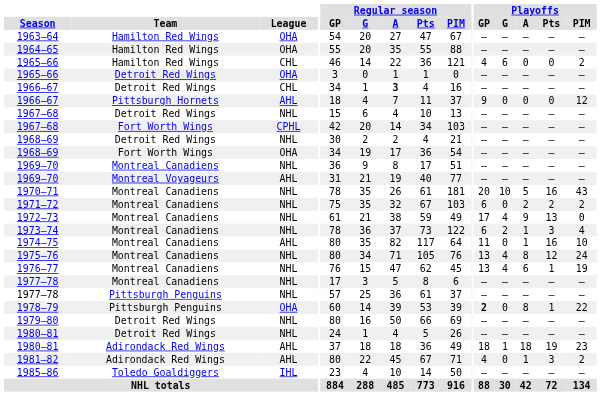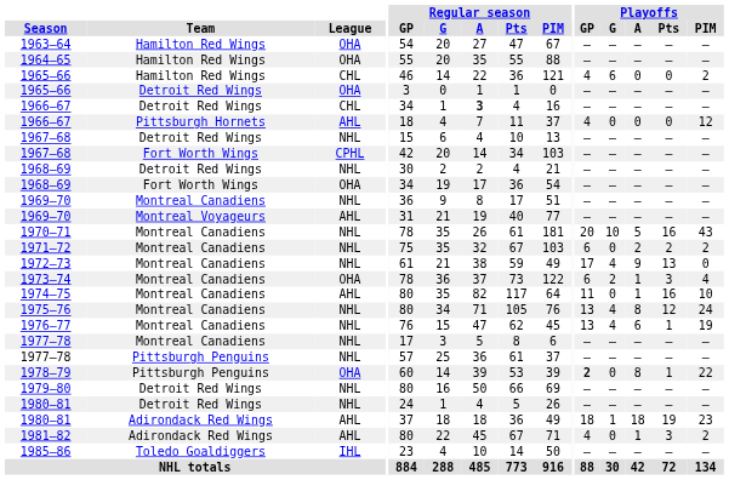 <table border="0" cellpadding="1" cellspacing="0" style="text-align:center; width:60em">
 <tr bgcolor="#e0e0e0">
 <th colspan="3" bgcolor="#ffffff"></th>
 <th rowspan="100" bgcolor="#ffffff"></th>
 <th colspan="5"><a href='#'>Regular season</a></th>
 <th rowspan="100" bgcolor="#ffffff"></th>
 <th colspan="5"><a href='#'>Playoffs</a></th>
 </tr>
 <tr bgcolor="#e0e0e0">
 <th><a href='#'>Season</a></th>
 <th>Team</th>
 <th>League</th>
 <th>GP</th>
 <th><a href='#'>G</a></th>
 <th><a href='#'>A</a></th>
 <th><a href='#'>Pts</a></th>
 <th><a href='#'>PIM</a></th>
 <th>GP</th>
 <th>G</th>
 <th>A</th>
 <th>Pts</th>
 <th>PIM</th>
 </tr>
 <tr>
 <td><a href='#'>1963–64</a></td>
 <td><a href='#'>Hamilton Red Wings</a></td>
 <td><a href='#'>OHA</a></td>
 <td>54</td>
 <td>20</td>
 <td>27</td>
 <td>47</td>
 <td>67</td>
 <td>—</td>
 <td>—</td>
 <td>—</td>
 <td>—</td>
 <td>—</td>
 </tr>
 <tr bgcolor="#f0f0f0">
 <td><a href='#'>1964–65</a></td>
 <td>Hamilton Red Wings</td>
 <td>OHA</td>
 <td>55</td>
 <td>20</td>
 <td>35</td>
 <td>55</td>
 <td>88</td>
 <td>—</td>
 <td>—</td>
 <td>—</td>
 <td>—</td>
 <td>—</td>
 </tr>
 <tr>
 <td><a href='#'>1965–66</a></td>
 <td>Hamilton Red Wings</td>
 <td>CHL</td>
 <td>46</td>
 <td>14</td>
 <td>22</td>
 <td>36</td>
 <td>121</td>
 <td>4</td>
 <td>6</td>
 <td>0</td>
 <td>0</td>
 <td>2</td>
 </tr>
 <tr bgcolor="#f0f0f0">
 <td><a href='#'>1965–66</a></td>
 <td><a href='#'>Detroit Red Wings</a></td>
 <td><a href='#'>OHA</a></td>
 <td>3</td>
 <td>0</td>
 <td>1</td>
 <td>1</td>
 <td>0</td>
 <td>—</td>
 <td>—</td>
 <td>—</td>
 <td>—</td>
 <td>—</td>
 </tr>
 <tr>
 <td><a href='#'>1966–67</a></td>
 <td>Detroit Red Wings</td>
 <td>CHL</td>
 <td>34</td>
 <td>1</td>
 <td><strong>3</strong></td>
 <td>4</td>
 <td>16</td>
 <td>—</td>
 <td>—</td>
 <td>—</td>
 <td>—</td>
 <td>—</td>
 </tr>
 <tr bgcolor="#f0f0f0">
 <td><a href='#'>1966–67</a></td>
 <td><a href='#'>Pittsburgh Hornets</a></td>
 <td><a href='#'>AHL</a></td>
 <td>18</td>
 <td>4</td>
 <td>7</td>
 <td>11</td>
 <td>37</td>
-<td>9</td>
+<td>4</td>
 <td>0</td>
 <td>0</td>
 <td>0</td>
 <td>12</td>
 </tr>
 <tr>
 <td><a href='#'>1967–68</a></td>
 <td>Detroit Red Wings</td>
 <td>NHL</td>
 <td>15</td>
 <td>6</td>
 <td>4</td>
 <td>10</td>
 <td>13</td>
 <td>—</td>
 <td>—</td>
 <td>—</td>
 <td>—</td>
 <td>—</td>
 </tr>
 <tr bgcolor="#f0f0f0">
 <td><a href='#'>1967–68</a></td>
 <td><a href='#'>Fort Worth Wings</a></td>
 <td><a href='#'>CPHL</a></td>
 <td>42</td>
 <td>20</td>
 <td>14</td>
 <td>34</td>
 <td>103</td>
 <td>—</td>
 <td>—</td>
 <td>—</td>
 <td>—</td>
 <td>—</td>
 </tr>
 <tr>
 <td><a href='#'>1968–69</a></td>
 <td>Detroit Red Wings</td>
 <td>NHL</td>
 <td>30</td>
 <td>2</td>
 <td>2</td>
 <td>4</td>
 <td>21</td>
 <td>—</td>
 <td>—</td>
 <td>—</td>
 <td>—</td>
 <td>—</td>
 </tr>
 <tr bgcolor="#f0f0f0">
 <td><a href='#'>1968–69</a></td>
 <td>Fort Worth Wings</td>
 <td>OHA</td>
 <td>34</td>
 <td>19</td>
 <td>17</td>
 <td>36</td>
 <td>54</td>
 <td>—</td>
 <td>—</td>
 <td>—</td>
 <td>—</td>
 <td>—</td>
 </tr>
 <tr>
 <td><a href='#'>1969–70</a></td>
 <td><a href='#'>Montreal Canadiens</a></td>
 <td>NHL</td>
 <td>36</td>
 <td>9</td>
 <td>8</td>
 <td>17</td>
 <td>51</td>
 <td>—</td>
 <td>—</td>
 <td>—</td>
 <td>—</td>
 <td>—</td>
 </tr>
 <tr bgcolor="#f0f0f0">
 <td><a href='#'>1969–70</a></td>
 <td><a href='#'>Montreal Voyageurs</a></td>
 <td>AHL</td>
 <td>31</td>
 <td>21</td>
 <td>19</td>
 <td>40</td>
 <td>77</td>
 <td>—</td>
 <td>—</td>
 <td>—</td>
 <td>—</td>
 <td>—</td>
 </tr>
 <tr>
 <td><a href='#'>1970–71</a></td>
 <td>Montreal Canadiens</td>
 <td>NHL</td>
 <td>78</td>
 <td>35</td>
 <td>26</td>
 <td>61</td>
 <td>181</td>
 <td>20</td>
 <td>10</td>
 <td>5</td>
 <td>16</td>
 <td>43</td>
 </tr>
 <tr bgcolor="#f0f0f0">
 <td><a href='#'>1971–72</a></td>
 <td>Montreal Canadiens</td>
 <td>NHL</td>
 <td>75</td>
 <td>35</td>
 <td>32</td>
 <td>67</td>
 <td>103</td>
 <td>6</td>
 <td>0</td>
 <td>2</td>
 <td>2</td>
 <td>2</td>
 </tr>
 <tr>
 <td><a href='#'>1972–73</a></td>
 <td>Montreal Canadiens</td>
 <td>NHL</td>
 <td>61</td>
 <td>21</td>
 <td>38</td>
 <td>59</td>
 <td>49</td>
 <td>17</td>
 <td>4</td>
 <td>9</td>
 <td>13</td>
 <td>0</td>
 </tr>
 <tr bgcolor="#f0f0f0">
 <td><a href='#'>1973–74</a></td>
 <td>Montreal Canadiens</td>
-<td>NHL</td>
+<td>OHA</td>
 <td>78</td>
 <td>36</td>
 <td>37</td>
 <td>73</td>
 <td>122</td>
 <td>6</td>
 <td>2</td>
 <td>1</td>
 <td>3</td>
 <td>4</td>
 </tr>
 <tr>
 <td><a href='#'>1974–75</a></td>
 <td>Montreal Canadiens</td>
 <td>AHL</td>
 <td>80</td>
 <td>35</td>
 <td>82</td>
 <td>117</td>
 <td>64</td>
 <td>11</td>
 <td>0</td>
 <td>1</td>
 <td>16</td>
 <td>10</td>
 </tr>
 <tr bgcolor="#f0f0f0">
 <td><a href='#'>1975–76</a></td>
 <td>Montreal Canadiens</td>
 <td>NHL</td>
 <td>80</td>
 <td>34</td>
 <td>71</td>
 <td>105</td>
 <td>76</td>
 <td>13</td>
 <td>4</td>
 <td>8</td>
 <td>12</td>
 <td>24</td>
 </tr>
 <tr>
 <td><a href='#'>1976–77</a></td>
 <td>Montreal Canadiens</td>
 <td>NHL</td>
 <td>76</td>
 <td>15</td>
 <td>47</td>
 <td>62</td>
 <td>45</td>
 <td>13</td>
 <td>4</td>
 <td>6</td>
 <td>1</td>
 <td>19</td>
 </tr>
 <tr bgcolor="#f0f0f0">
 <td><a href='#'>1977–78</a></td>
 <td>Montreal Canadiens</td>
 <td>NHL</td>
 <td>17</td>
 <td>3</td>
 <td>5</td>
 <td>8</td>
 <td>6</td>
 <td>—</td>
 <td>—</td>
 <td>—</td>
 <td>—</td>
 <td>—</td>
 </tr>
 <tr>
 <td>1977–78</td>
 <td><a href='#'>Pittsburgh Penguins</a></td>
 <td>NHL</td>
 <td>57</td>
 <td>25</td>
 <td>36</td>
 <td>61</td>
 <td>37</td>
 <td>—</td>
 <td>—</td>
 <td>—</td>
 <td>—</td>
 <td>—</td>
 </tr>
 <tr bgcolor="#f0f0f0">
 <td><a href='#'>1978–79</a></td>
 <td>Pittsburgh Penguins</td>
 <td><a href='#'>OHA</a></td>
 <td>60</td>
 <td>14</td>
 <td>39</td>
 <td>53</td>
 <td>39</td>
 <td><strong>2</strong></td>
 <td>0</td>
 <td>8</td>
 <td>1</td>
 <td>22</td>
 </tr>
 <tr>
 <td><a href='#'>1979–80</a></td>
 <td>Detroit Red Wings</td>
 <td>NHL</td>
 <td>80</td>
 <td>16</td>
 <td>50</td>
 <td>66</td>
 <td>69</td>
 <td>—</td>
 <td>—</td>
 <td>—</td>
 <td>—</td>
 <td>—</td>
 </tr>
 <tr bgcolor="#f0f0f0">
 <td><a href='#'>1980–81</a></td>
 <td>Detroit Red Wings</td>
 <td>NHL</td>
 <td>24</td>
 <td>1</td>
 <td>4</td>
 <td>5</td>
 <td>26</td>
 <td>—</td>
 <td>—</td>
 <td>—</td>
 <td>—</td>
 <td>—</td>
 </tr>
 <tr>
 <td><a href='#'>1980–81</a></td>
 <td><a href='#'>Adirondack Red Wings</a></td>
 <td>AHL</td>
 <td>37</td>
 <td>18</td>
 <td>18</td>
 <td>36</td>
 <td>49</td>
 <td>18</td>
 <td>1</td>
 <td>18</td>
 <td>19</td>
 <td>23</td>
 </tr>
 <tr bgcolor="#f0f0f0">
 <td><a href='#'>1981–82</a></td>
 <td>Adirondack Red Wings</td>
 <td>AHL</td>
 <td>80</td>
 <td>22</td>
 <td>45</td>
 <td>67</td>
 <td>71</td>
 <td>4</td>
 <td>0</td>
 <td>1</td>
 <td>3</td>
 <td>2</td>
 </tr>
 <tr>
 <td><a href='#'>1985–86</a></td>
 <td><a href='#'>Toledo Goaldiggers</a></td>
 <td><a href='#'>IHL</a></td>
 <td>23</td>
 <td>4</td>
 <td>10</td>
 <td>14</td>
 <td>50</td>
 <td>—</td>
 <td>—</td>
 <td>—</td>
 <td>—</td>
 <td>—</td>
 </tr>
 <tr bgcolor="#e0e0e0">
 <th colspan="3">NHL totals</th>
 <th>884</th>
 <th>288</th>
 <th>485</th>
 <th>773</th>
 <th>916</th>
 <th>88</th>
 <th>30</th>
 <th>42</th>
 <th>72</th>
 <th>134</th>
 </tr>
 </table>
